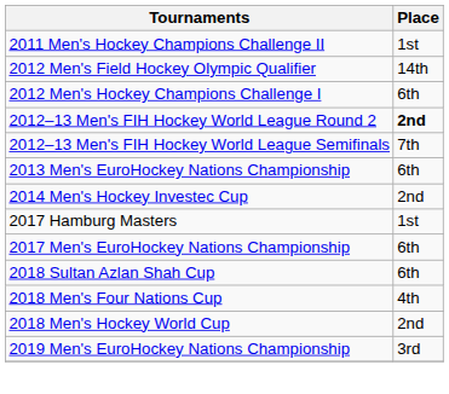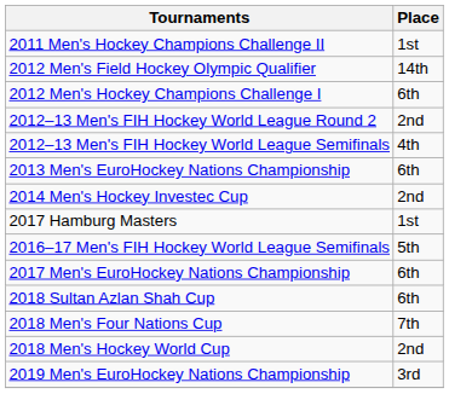 <table class="wikitable collapsible">
 <tr>
 <th>Tournaments</th>
 <th>Place</th>
 </tr>
 <tr>
 <td><a href='#'>2011 Men's Hockey Champions Challenge II</a></td>
 <td>1st</td>
 </tr>
 <tr>
 <td><a href='#'>2012 Men's Field Hockey Olympic Qualifier</a></td>
 <td>14th</td>
 </tr>
 <tr>
 <td><a href='#'>2012 Men's Hockey Champions Challenge I</a></td>
 <td>6th</td>
 </tr>
 <tr>
 <td><a href='#'>2012–13 Men's FIH Hockey World League Round 2</a></td>
-<td><strong>2nd</strong></td>
+<td>2nd</td>
 </tr>
 <tr>
 <td><a href='#'>2012–13 Men's FIH Hockey World League Semifinals</a></td>
-<td>7th</td>
+<td>4th</td>
 </tr>
 <tr>
 <td><a href='#'>2013 Men's EuroHockey Nations Championship</a></td>
 <td>6th</td>
 </tr>
 <tr>
 <td><a href='#'>2014 Men's Hockey Investec Cup</a></td>
 <td>2nd</td>
 </tr>
 <tr>
 <td>2017 Hamburg Masters </td>
 <td>1st</td>
 </tr>
 <tr>
+<td><a href='#'>2016–17 Men's FIH Hockey World League Semifinals</a></td>
+<td>5th</td>
+</tr>
+<tr>
 <td><a href='#'>2017 Men's EuroHockey Nations Championship</a></td>
 <td>6th</td>
 </tr>
 <tr>
 <td><a href='#'>2018 Sultan Azlan Shah Cup</a></td>
 <td>6th</td>
 </tr>
 <tr>
 <td><a href='#'>2018 Men's Four Nations Cup</a></td>
-<td>4th</td>
+<td>7th</td>
 </tr>
 <tr>
 <td><a href='#'>2018 Men's Hockey World Cup</a></td>
 <td>2nd</td>
 </tr>
 <tr>
 <td><a href='#'>2019 Men's EuroHockey Nations Championship</a></td>
 <td>3rd</td>
 </tr>
 <tr>
 </tr>
 </table>
